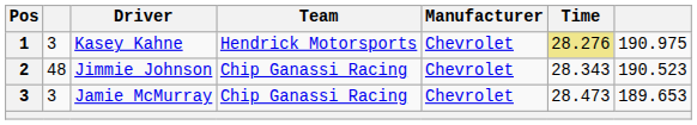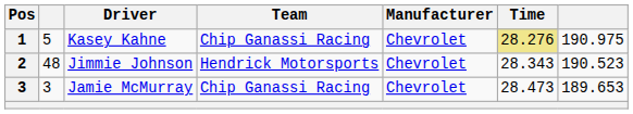 <table class="wikitable" style="font-size:95%">
 <tr>
 <th>Pos</th>
 <th></th>
 <th>Driver</th>
 <th>Team</th>
 <th>Manufacturer</th>
 <th>Time</th>
 <th></th>
 </tr>
 <tr>
 <th>1</th>
-<td>3</td>
+<td>5</td>
 <td><a href='#'>Kasey Kahne</a></td>
-<td><a href='#'>Hendrick Motorsports</a></td>
+<td><a href='#'>Chip Ganassi Racing</a></td>
 <td><a href='#'>Chevrolet</a></td>
 <td style="background: khaki;">28.276</td>
 <td>190.975</td>
 </tr>
 <tr>
 <th>2</th>
 <td>48</td>
 <td><a href='#'>Jimmie Johnson</a></td>
-<td><a href='#'>Chip Ganassi Racing</a></td>
+<td><a href='#'>Hendrick Motorsports</a></td>
 <td><a href='#'>Chevrolet</a></td>
 <td>28.343</td>
 <td>190.523</td>
 </tr>
 <tr>
 <th>3</th>
 <td>3</td>
 <td><a href='#'>Jamie McMurray</a></td>
 <td><a href='#'>Chip Ganassi Racing</a></td>
 <td><a href='#'>Chevrolet</a></td>
 <td>28.473</td>
 <td>189.653</td>
 </tr>
 <tr>
 <th colspan="7"></th>
 </tr>
 </table>
